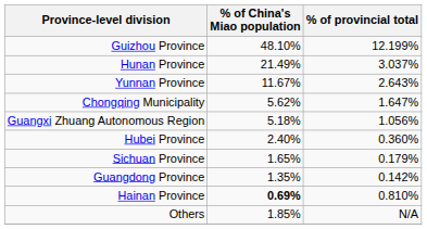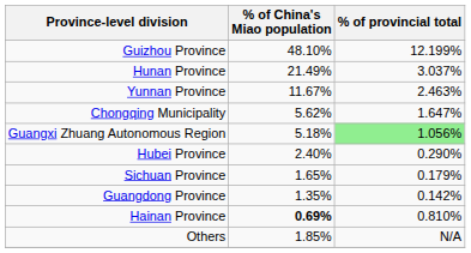 <table class="wikitable sortable" style="text-align: right;">
 <tr ---->
 <th>Province-level division</th>
 <th>% of China's<br>Miao population</th>
 <th>% of provincial total</th>
 </tr>
 <tr>
 <td><a href='#'>Guizhou</a> Province</td>
 <td>48.10%</td>
 <td>12.199%</td>
 </tr>
 <tr>
 <td><a href='#'>Hunan</a> Province</td>
 <td>21.49%</td>
 <td>3.037%</td>
 </tr>
 <tr>
 <td><a href='#'>Yunnan</a> Province</td>
 <td>11.67%</td>
-<td>2.643%</td>
+<td>2.463%</td>
 </tr>
 <tr>
 <td><a href='#'>Chongqing</a> Municipality</td>
 <td>5.62%</td>
 <td>1.647%</td>
 </tr>
 <tr>
 <td><a href='#'>Guangxi</a> Zhuang Autonomous Region</td>
 <td>5.18%</td>
-<td>1.056%</td>
+<td style="background: lightgreen;">1.056%</td>
 </tr>
 <tr>
 <td><a href='#'>Hubei</a> Province</td>
 <td>2.40%</td>
-<td>0.360%</td>
+<td>0.290%</td>
 </tr>
 <tr>
 <td><a href='#'>Sichuan</a> Province</td>
 <td>1.65%</td>
 <td>0.179%</td>
 </tr>
 <tr>
 <td><a href='#'>Guangdong</a> Province</td>
 <td>1.35%</td>
 <td>0.142%</td>
 </tr>
 <tr>
 <td><a href='#'>Hainan</a> Province</td>
 <td><strong>0.69%</strong></td>
 <td>0.810%</td>
 </tr>
 <tr>
 <td>Others</td>
 <td>1.85%</td>
 <td>N/A</td>
 </tr>
 <tr>
 </tr>
 </table>
